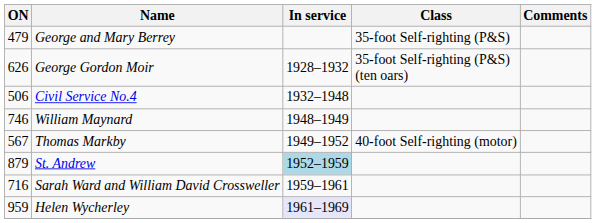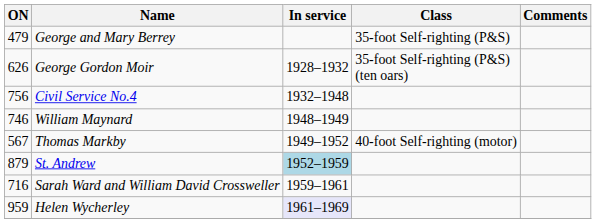 <table class="wikitable">
 <tr>
 <th>ON</th>
 <th>Name</th>
 <th>In service</th>
 <th>Class</th>
 <th>Comments</th>
 </tr>
 <tr>
 <td>479</td>
 <td><em>George and Mary Berrey</em></td>
 <td></td>
 <td>35-foot Self-righting (P&S)</td>
 <td></td>
 </tr>
 <tr>
 <td>626</td>
 <td><em>George Gordon Moir</em></td>
 <td>1928–1932</td>
 <td>35-foot Self-righting (P&S)<br>(ten oars)</td>
 <td></td>
 </tr>
 <tr>
-<td>506</td>
+<td>756</td>
 <td><a href='#'><em>Civil Service No.4</em></a></td>
 <td>1932–1948</td>
 <td></td>
 <td></td>
 </tr>
 <tr>
 <td>746</td>
 <td><em>William Maynard</em></td>
 <td>1948–1949</td>
 <td></td>
 <td></td>
 </tr>
 <tr>
 <td>567</td>
 <td><em>Thomas Markby</em></td>
 <td>1949–1952</td>
 <td>40-foot Self-righting (motor)</td>
 <td></td>
 </tr>
 <tr>
 <td>879</td>
 <td><a href='#'><em>St. Andrew<br></em></a></td>
 <td style="background: lightblue;">1952–1959</td>
 <td></td>
 <td></td>
 </tr>
 <tr>
 <td>716</td>
 <td><em>Sarah Ward and William David Crossweller</em></td>
 <td>1959–1961</td>
 <td></td>
 <td></td>
 </tr>
 <tr>
 <td>959</td>
 <td><em>Helen Wycherley</em></td>
 <td style="background: lavender;">1961–1969</td>
 <td></td>
 <td></td>
 </tr>
 <tr>
 </tr>
 </table>
